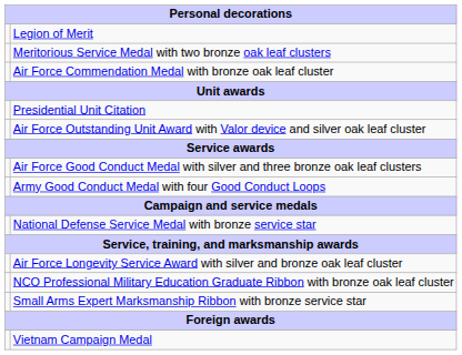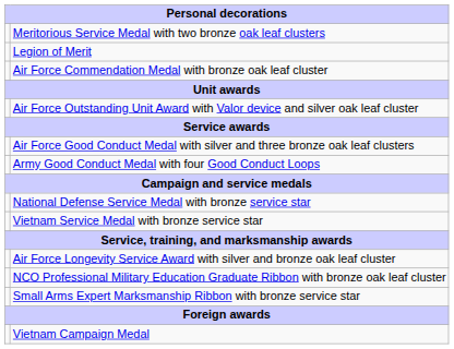 <table class="wikitable">
 <tr style="background:#ccf; text-align:center;">
 <td colspan=2><strong>Personal decorations</strong></td>
+</tr>
+<tr>
+<td></td>
+<td><a href='#'>Meritorious Service Medal</a> with two bronze <a href='#'>oak leaf clusters</a></td>
 </tr>
 <tr>
 <td></td>
 <td><a href='#'>Legion of Merit</a></td>
 </tr>
 <tr>
 <td></td>
-<td><a href='#'>Meritorious Service Medal</a> with two bronze <a href='#'>oak leaf clusters</a></td>
-</tr>
-<tr>
-<td></td>
 <td><a href='#'>Air Force Commendation Medal</a> with bronze oak leaf cluster</td>
 </tr>
 <tr style="background:#ccf; text-align:center;">
 <td colspan=2><strong>Unit awards</strong></td>
-</tr>
-<tr>
-<td></td>
-<td><a href='#'>Presidential Unit Citation</a></td>
 </tr>
 <tr>
 <td></td>
 <td><a href='#'>Air Force Outstanding Unit Award</a> with <a href='#'>Valor device</a> and silver oak leaf cluster</td>
 </tr>
 <tr style="background:#ccf; text-align:center;">
 <td colspan=2><strong>Service awards</strong></td>
 </tr>
 <tr>
 <td></td>
 <td><a href='#'>Air Force Good Conduct Medal</a> with silver and three bronze oak leaf clusters</td>
 </tr>
 <tr>
 <td></td>
 <td><a href='#'>Army Good Conduct Medal</a> with four <a href='#'>Good Conduct Loops</a></td>
 </tr>
 <tr style="background:#ccf; text-align:center;">
 <td colspan=2><strong>Campaign and service medals</strong></td>
 </tr>
 <tr>
 <td></td>
 <td><a href='#'>National Defense Service Medal</a> with bronze <a href='#'>service star</a></td>
+</tr>
+<tr>
+<td></td>
+<td><a href='#'>Vietnam Service Medal</a> with bronze service star</td>
 </tr>
 <tr style="background:#ccf; text-align:center;">
 <td colspan=2><strong>Service, training, and marksmanship awards</strong></td>
 </tr>
 <tr>
 <td></td>
 <td><a href='#'>Air Force Longevity Service Award</a> with silver and bronze oak leaf cluster</td>
 </tr>
 <tr>
 <td></td>
 <td><a href='#'>NCO Professional Military Education Graduate Ribbon</a> with bronze oak leaf cluster</td>
 </tr>
 <tr>
 <td></td>
 <td><a href='#'>Small Arms Expert Marksmanship Ribbon</a> with bronze service star</td>
 </tr>
 <tr style="background:#ccf; text-align:center;">
 <td colspan=2><strong>Foreign awards</strong></td>
 </tr>
 <tr>
 <td></td>
 <td><a href='#'>Vietnam Campaign Medal</a></td>
 </tr>
 </table>
